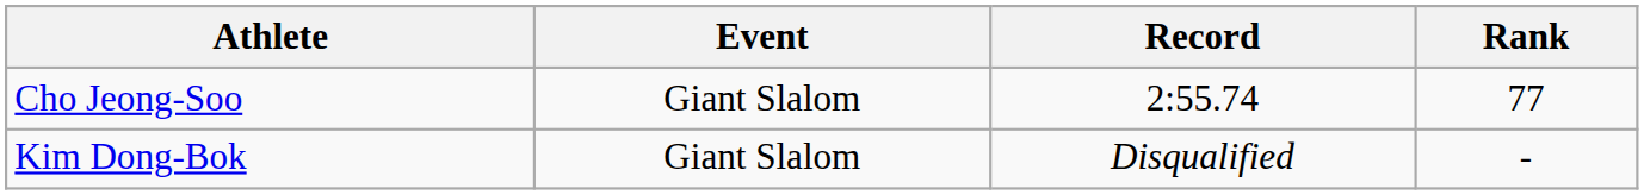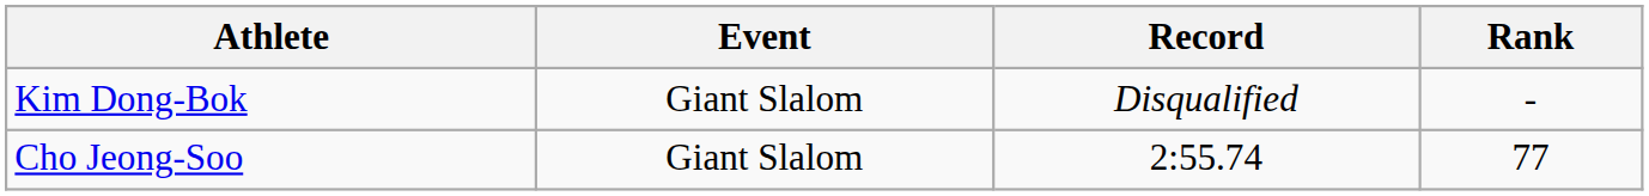 <table class=wikitable style="font-size:90%; text-align:center; width:40%">
 <tr>
 <th>Athlete</th>
 <th>Event</th>
 <th>Record</th>
 <th>Rank</th>
 </tr>
 <tr>
+<td rowspan=1 align=left><a href='#'>Kim Dong-Bok</a></td>
+<td>Giant Slalom</td>
+<td><em>Disqualified</em></td>
+<td>-</td>
+</tr>
+<tr>
 <td rowspan=1 align=left><a href='#'>Cho Jeong-Soo</a></td>
 <td>Giant Slalom</td>
 <td>2:55.74</td>
 <td>77</td>
 </tr>
-<tr>
-<td rowspan=1 align=left><a href='#'>Kim Dong-Bok</a></td>
-<td>Giant Slalom</td>
-<td><em>Disqualified</em></td>
-<td>-</td>
-</tr>
 </table>
